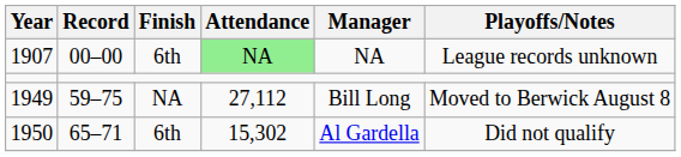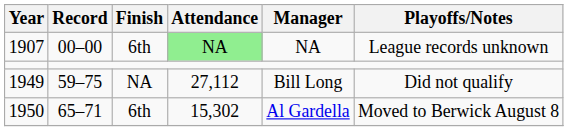 <table class="wikitable" style="text-align:center">
 <tr>
 <th>Year</th>
 <th>Record</th>
 <th>Finish</th>
 <th>Attendance</th>
 <th>Manager</th>
 <th>Playoffs/Notes</th>
 </tr>
 <tr>
 <td>1907</td>
 <td>00–00</td>
 <td>6th</td>
 <td style="background: lightgreen;">NA</td>
 <td>NA</td>
 <td>League records unknown</td>
 </tr>
 <tr>
 <td></td>
 </tr>
 <tr>
 <td>1949</td>
 <td>59–75</td>
 <td>NA</td>
 <td>27,112</td>
 <td>Bill Long</td>
-<td>Moved to Berwick August 8</td>
+<td>Did not qualify</td>
 </tr>
 <tr>
 <td>1950</td>
 <td>65–71</td>
 <td>6th</td>
 <td>15,302</td>
 <td><a href='#'>Al Gardella</a></td>
-<td>Did not qualify</td>
+<td>Moved to Berwick August 8</td>
 </tr>
 <tr>
 </tr>
 </table>
